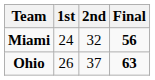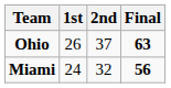 <table class="wikitable" style="text-align:center">
 <tr>
 <th>Team</th>
 <th>1st</th>
 <th>2nd</th>
 <th>Final</th>
 </tr>
 <tr>
+<td><strong>Ohio</strong></td>
+<td>26</td>
+<td>37</td>
+<td><strong>63</strong></td>
+</tr>
+<tr>
 <td><strong>Miami</strong></td>
 <td>24</td>
 <td>32</td>
 <td><strong>56</strong></td>
 </tr>
-<tr>
-<td><strong>Ohio</strong></td>
-<td>26</td>
-<td>37</td>
-<td><strong>63</strong></td>
-</tr>
 </table>
